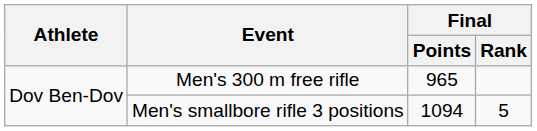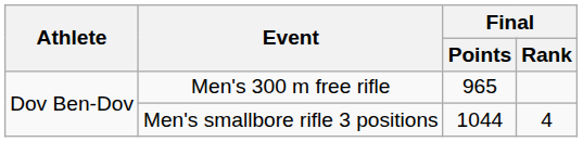 <table class="wikitable" style="font-size:90%">
 <tr>
 <th rowspan="2">Athlete</th>
 <th rowspan="2">Event</th>
 <th colspan="2">Final</th>
 </tr>
 <tr>
 <th align=center>Points</th>
 <th align=center>Rank</th>
 </tr>
 <tr>
 <td rowspan="2">Dov Ben-Dov</td>
 <td align=center>Men's 300 m free rifle</td>
 <td align=center>965</td>
 <td align=center></td>
 </tr>
 <tr>
 <td align=center>Men's smallbore rifle 3 positions</td>
-<td align=center>1094</td>
-<td align=center>5</td>
+<td align=center>1044</td>
+<td align=center>4</td>
 </tr>
 </table>
